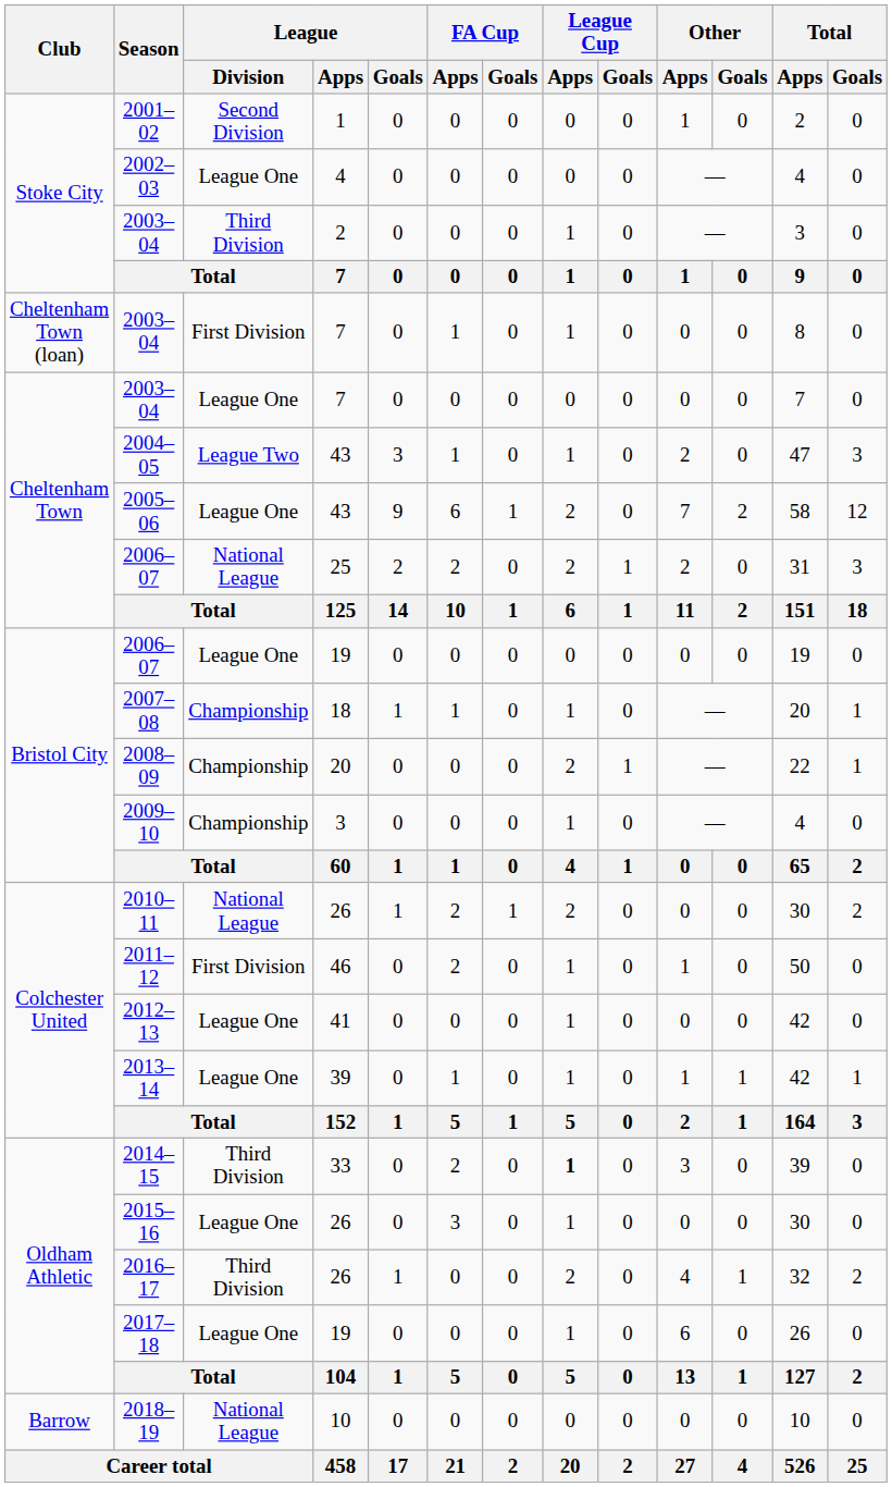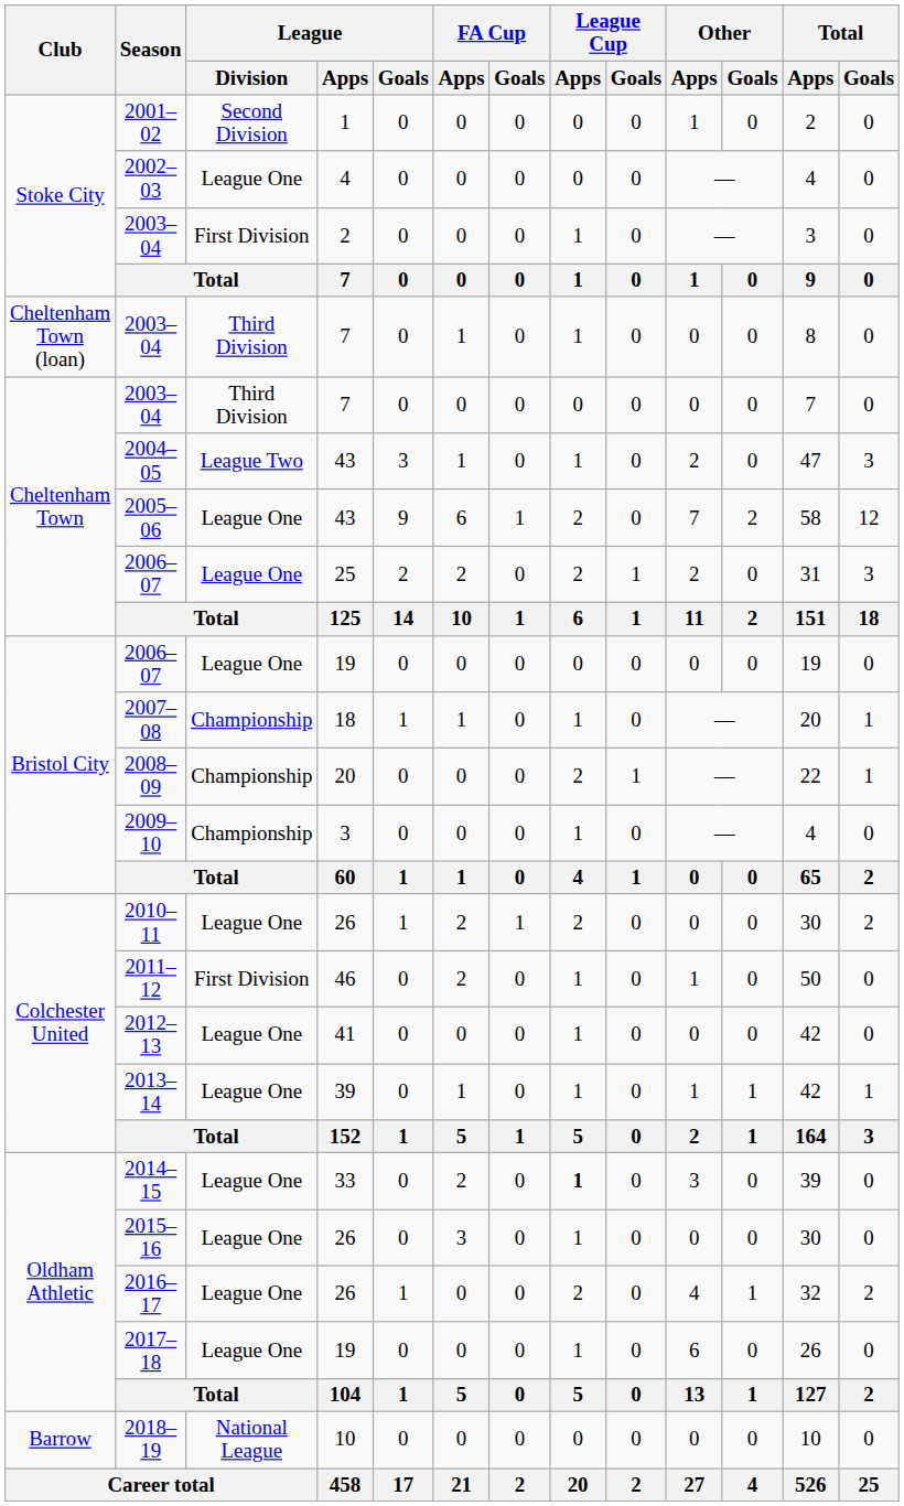 <table class="wikitable" style="text-align: center">
 <tr>
 <th rowspan="2">Club</th>
 <th rowspan="2">Season</th>
 <th colspan="3">League</th>
 <th colspan="2"><a href='#'>FA Cup</a></th>
 <th colspan="2"><a href='#'>League Cup</a></th>
 <th colspan="2">Other</th>
 <th colspan="2">Total</th>
 </tr>
 <tr>
 <th>Division</th>
 <th>Apps</th>
 <th>Goals</th>
 <th>Apps</th>
 <th>Goals</th>
 <th>Apps</th>
 <th>Goals</th>
 <th>Apps</th>
 <th>Goals</th>
 <th>Apps</th>
 <th>Goals</th>
 </tr>
 <tr>
 <td rowspan="4"><a href='#'>Stoke City</a></td>
 <td><a href='#'>2001–02</a></td>
 <td><a href='#'>Second Division</a></td>
 <td>1</td>
 <td>0</td>
 <td>0</td>
 <td>0</td>
 <td>0</td>
 <td>0</td>
 <td>1</td>
 <td>0</td>
 <td>2</td>
 <td>0</td>
 </tr>
 <tr>
 <td><a href='#'>2002–03</a></td>
 <td>League One</td>
 <td>4</td>
 <td>0</td>
 <td>0</td>
 <td>0</td>
 <td>0</td>
 <td>0</td>
 <td colspan="2">—</td>
 <td>4</td>
 <td>0</td>
 </tr>
 <tr>
 <td><a href='#'>2003–04</a></td>
-<td><a href='#'>Third Division</a></td>
+<td>First Division</td>
 <td>2</td>
 <td>0</td>
 <td>0</td>
 <td>0</td>
 <td>1</td>
 <td>0</td>
 <td colspan="2">—</td>
 <td>3</td>
 <td>0</td>
 </tr>
 <tr>
 <th colspan="2">Total</th>
 <th>7</th>
 <th>0</th>
 <th>0</th>
 <th>0</th>
 <th>1</th>
 <th>0</th>
 <th>1</th>
 <th>0</th>
 <th>9</th>
 <th>0</th>
 </tr>
 <tr>
 <td><a href='#'>Cheltenham Town</a> (loan)</td>
 <td><a href='#'>2003–04</a></td>
-<td>First Division</td>
+<td><a href='#'>Third Division</a></td>
 <td>7</td>
 <td>0</td>
 <td>1</td>
 <td>0</td>
 <td>1</td>
 <td>0</td>
 <td>0</td>
 <td>0</td>
 <td>8</td>
 <td>0</td>
 </tr>
 <tr>
 <td rowspan="5"><a href='#'>Cheltenham Town</a></td>
 <td><a href='#'>2003–04</a></td>
-<td>League One</td>
+<td>Third Division</td>
 <td>7</td>
 <td>0</td>
 <td>0</td>
 <td>0</td>
 <td>0</td>
 <td>0</td>
 <td>0</td>
 <td>0</td>
 <td>7</td>
 <td>0</td>
 </tr>
 <tr>
 <td><a href='#'>2004–05</a></td>
 <td><a href='#'>League Two</a></td>
 <td>43</td>
 <td>3</td>
 <td>1</td>
 <td>0</td>
 <td>1</td>
 <td>0</td>
 <td>2</td>
 <td>0</td>
 <td>47</td>
 <td>3</td>
 </tr>
 <tr>
 <td><a href='#'>2005–06</a></td>
 <td>League One</td>
 <td>43</td>
 <td>9</td>
 <td>6</td>
 <td>1</td>
 <td>2</td>
 <td>0</td>
 <td>7</td>
 <td>2</td>
 <td>58</td>
 <td>12</td>
 </tr>
 <tr>
 <td><a href='#'>2006–07</a></td>
-<td><a href='#'>National League</a></td>
+<td><a href='#'>League One</a></td>
 <td>25</td>
 <td>2</td>
 <td>2</td>
 <td>0</td>
 <td>2</td>
 <td>1</td>
 <td>2</td>
 <td>0</td>
 <td>31</td>
 <td>3</td>
 </tr>
 <tr>
 <th colspan="2">Total</th>
 <th>125</th>
 <th>14</th>
 <th>10</th>
 <th>1</th>
 <th>6</th>
 <th>1</th>
 <th>11</th>
 <th>2</th>
 <th>151</th>
 <th>18</th>
 </tr>
 <tr>
 <td rowspan="5"><a href='#'>Bristol City</a></td>
 <td><a href='#'>2006–07</a></td>
 <td>League One</td>
 <td>19</td>
 <td>0</td>
 <td>0</td>
 <td>0</td>
 <td>0</td>
 <td>0</td>
 <td>0</td>
 <td>0</td>
 <td>19</td>
 <td>0</td>
 </tr>
 <tr>
 <td><a href='#'>2007–08</a></td>
 <td><a href='#'>Championship</a></td>
 <td>18</td>
 <td>1</td>
 <td>1</td>
 <td>0</td>
 <td>1</td>
 <td>0</td>
 <td colspan="2">—</td>
 <td>20</td>
 <td>1</td>
 </tr>
 <tr>
 <td><a href='#'>2008–09</a></td>
 <td>Championship</td>
 <td>20</td>
 <td>0</td>
 <td>0</td>
 <td>0</td>
 <td>2</td>
 <td>1</td>
 <td colspan="2">—</td>
 <td>22</td>
 <td>1</td>
 </tr>
 <tr>
 <td><a href='#'>2009–10</a></td>
 <td>Championship</td>
 <td>3</td>
 <td>0</td>
 <td>0</td>
 <td>0</td>
 <td>1</td>
 <td>0</td>
 <td colspan="2">—</td>
 <td>4</td>
 <td>0</td>
 </tr>
 <tr>
 <th colspan="2">Total</th>
 <th>60</th>
 <th>1</th>
 <th>1</th>
 <th>0</th>
 <th>4</th>
 <th>1</th>
 <th>0</th>
 <th>0</th>
 <th>65</th>
 <th>2</th>
 </tr>
 <tr>
 <td rowspan="5"><a href='#'>Colchester United</a></td>
 <td><a href='#'>2010–11</a></td>
-<td><a href='#'>National League</a></td>
+<td>League One</td>
 <td>26</td>
 <td>1</td>
 <td>2</td>
 <td>1</td>
 <td>2</td>
 <td>0</td>
 <td>0</td>
 <td>0</td>
 <td>30</td>
 <td>2</td>
 </tr>
 <tr>
 <td><a href='#'>2011–12</a></td>
 <td>First Division</td>
 <td>46</td>
 <td>0</td>
 <td>2</td>
 <td>0</td>
 <td>1</td>
 <td>0</td>
 <td>1</td>
 <td>0</td>
 <td>50</td>
 <td>0</td>
 </tr>
 <tr>
 <td><a href='#'>2012–13</a></td>
 <td>League One</td>
 <td>41</td>
 <td>0</td>
 <td>0</td>
 <td>0</td>
 <td>1</td>
 <td>0</td>
 <td>0</td>
 <td>0</td>
 <td>42</td>
 <td>0</td>
 </tr>
 <tr>
 <td><a href='#'>2013–14</a></td>
 <td>League One</td>
 <td>39</td>
 <td>0</td>
 <td>1</td>
 <td>0</td>
 <td>1</td>
 <td>0</td>
 <td>1</td>
 <td>1</td>
 <td>42</td>
 <td>1</td>
 </tr>
 <tr>
 <th colspan="2">Total</th>
 <th>152</th>
 <th>1</th>
 <th>5</th>
 <th>1</th>
 <th>5</th>
 <th>0</th>
 <th>2</th>
 <th>1</th>
 <th>164</th>
 <th>3</th>
 </tr>
 <tr>
 <td rowspan="5"><a href='#'>Oldham Athletic</a></td>
 <td><a href='#'>2014–15</a></td>
-<td>Third Division</td>
+<td>League One</td>
 <td>33</td>
 <td>0</td>
 <td>2</td>
 <td>0</td>
 <td><strong>1</strong></td>
 <td>0</td>
 <td>3</td>
 <td>0</td>
 <td>39</td>
 <td>0</td>
 </tr>
 <tr>
 <td><a href='#'>2015–16</a></td>
 <td>League One</td>
 <td>26</td>
 <td>0</td>
 <td>3</td>
 <td>0</td>
 <td>1</td>
 <td>0</td>
 <td>0</td>
 <td>0</td>
 <td>30</td>
 <td>0</td>
 </tr>
 <tr>
 <td><a href='#'>2016–17</a></td>
-<td>Third Division</td>
+<td>League One</td>
 <td>26</td>
 <td>1</td>
 <td>0</td>
 <td>0</td>
 <td>2</td>
 <td>0</td>
 <td>4</td>
 <td>1</td>
 <td>32</td>
 <td>2</td>
 </tr>
 <tr>
 <td><a href='#'>2017–18</a></td>
 <td>League One</td>
 <td>19</td>
 <td>0</td>
 <td>0</td>
 <td>0</td>
 <td>1</td>
 <td>0</td>
 <td>6</td>
 <td>0</td>
 <td>26</td>
 <td>0</td>
 </tr>
 <tr>
 <th colspan="2">Total</th>
 <th>104</th>
 <th>1</th>
 <th>5</th>
 <th>0</th>
 <th>5</th>
 <th>0</th>
 <th>13</th>
 <th>1</th>
 <th>127</th>
 <th>2</th>
 </tr>
 <tr>
 <td><a href='#'>Barrow</a></td>
 <td><a href='#'>2018–19</a></td>
 <td><a href='#'>National League</a></td>
 <td>10</td>
 <td>0</td>
 <td>0</td>
 <td>0</td>
 <td>0</td>
 <td>0</td>
 <td>0</td>
 <td>0</td>
 <td>10</td>
 <td>0</td>
 </tr>
 <tr>
 <th colspan="3">Career total</th>
 <th>458</th>
 <th>17</th>
 <th>21</th>
 <th>2</th>
 <th>20</th>
 <th>2</th>
 <th>27</th>
 <th>4</th>
 <th>526</th>
 <th>25</th>
 </tr>
 </table>
